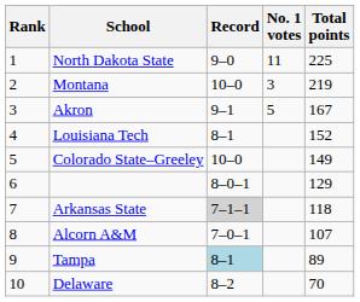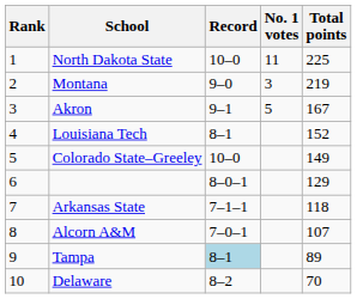 <table class="wikitable">
 <tr>
 <th>Rank</th>
 <th>School</th>
 <th>Record</th>
 <th>No. 1<br>votes</th>
 <th>Total<br>points</th>
 </tr>
 <tr>
 <td>1</td>
 <td><a href='#'>North Dakota State</a></td>
-<td>9–0</td>
+<td>10–0</td>
 <td>11</td>
 <td>225</td>
 </tr>
 <tr>
 <td>2</td>
 <td><a href='#'>Montana</a></td>
-<td>10–0</td>
+<td>9–0</td>
 <td>3</td>
 <td>219</td>
 </tr>
 <tr>
 <td>3</td>
 <td><a href='#'>Akron</a></td>
 <td>9–1</td>
 <td>5</td>
 <td>167</td>
 </tr>
 <tr>
 <td>4</td>
 <td><a href='#'>Louisiana Tech</a></td>
 <td>8–1</td>
 <td></td>
 <td>152</td>
 </tr>
 <tr>
 <td>5</td>
 <td><a href='#'>Colorado State–Greeley</a></td>
 <td>10–0</td>
 <td></td>
 <td>149</td>
 </tr>
 <tr>
 <td>6</td>
 <td></td>
 <td>8–0–1</td>
 <td></td>
 <td>129</td>
 </tr>
 <tr>
 <td>7</td>
 <td><a href='#'>Arkansas State</a></td>
-<td style="background: lightgrey;">7–1–1</td>
+<td>7–1–1</td>
 <td></td>
 <td>118</td>
 </tr>
 <tr>
 <td>8</td>
 <td><a href='#'>Alcorn A&M</a></td>
 <td>7–0–1</td>
 <td></td>
 <td>107</td>
 </tr>
 <tr>
 <td>9</td>
 <td><a href='#'>Tampa</a></td>
 <td style="background: lightblue;">8–1</td>
 <td></td>
 <td>89</td>
 </tr>
 <tr>
 <td>10</td>
 <td><a href='#'>Delaware</a></td>
 <td>8–2</td>
 <td></td>
 <td>70</td>
 </tr>
 </table>
